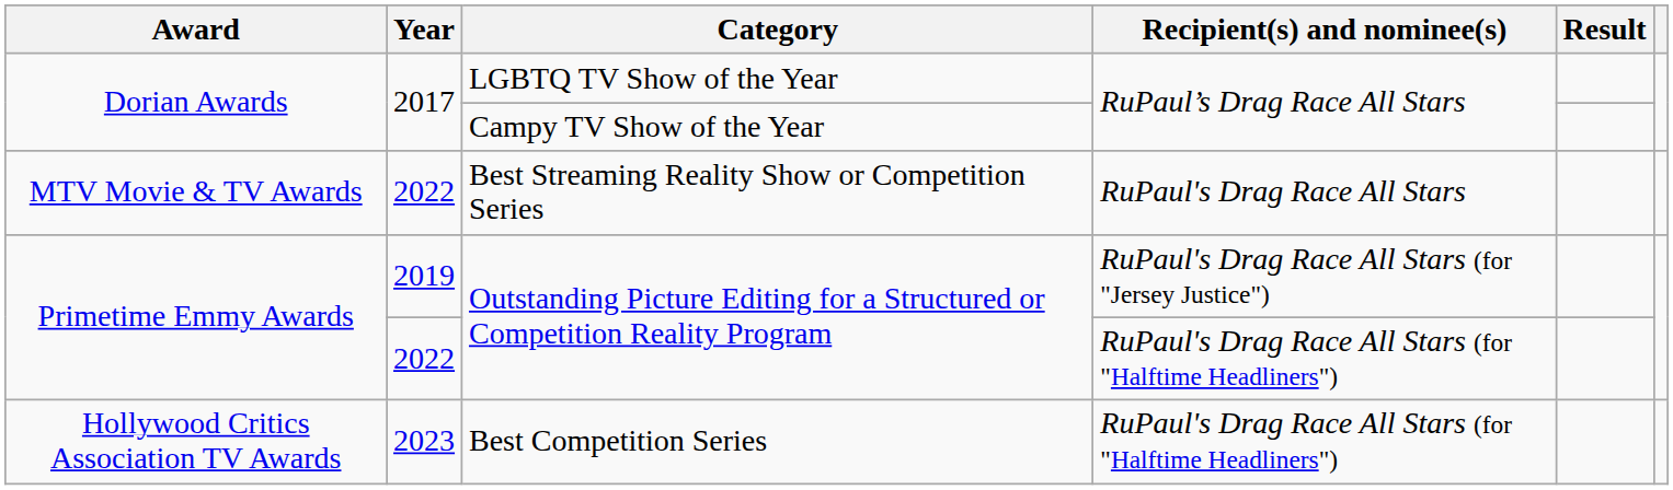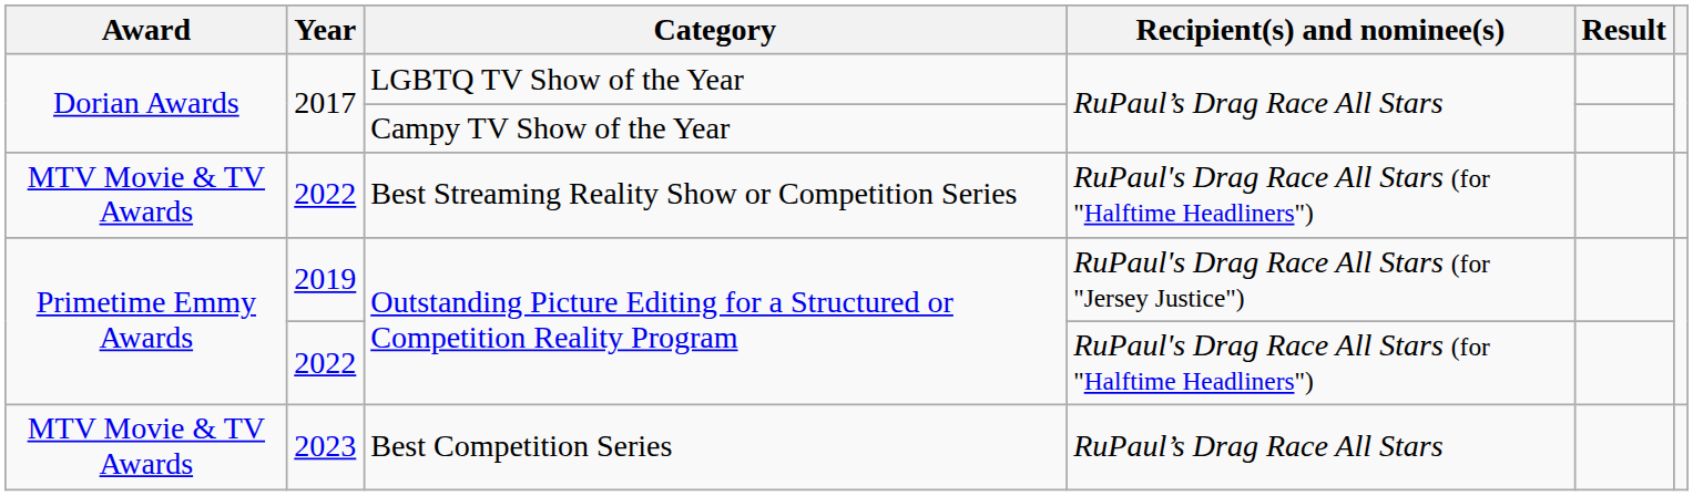 <table class="wikitable sortable plainrowheaders">
 <tr>
 <th scope="col">Award</th>
 <th scope="col">Year</th>
 <th scope="col">Category</th>
 <th scope="col">Recipient(s) and nominee(s)</th>
 <th scope="col">Result</th>
 <th scope="col" class="unsortable"></th>
 </tr>
 <tr>
 <td rowspan="2" style="text-align: center;"><a href='#'>Dorian Awards</a></td>
 <td rowspan="2" style="text-align: center;">2017</td>
 <td>LGBTQ TV Show of the Year</td>
 <td rowspan="2"><em>RuPaul’s Drag Race All Stars</em></td>
 <td></td>
 <td rowspan="2" align="center"></td>
 </tr>
 <tr>
 <td>Campy TV Show of the Year</td>
 <td></td>
 </tr>
 <tr>
 <td style="text-align: center;"><a href='#'>MTV Movie & TV Awards</a></td>
 <td style="text-align: center;"><a href='#'>2022</a></td>
 <td>Best Streaming Reality Show or Competition Series</td>
-<td><em>RuPaul's Drag Race All Stars</em></td>
+<td><em>RuPaul's Drag Race All Stars</em> <small>(for "<a href='#'>Halftime Headliners</a>")</small></td>
 <td></td>
 <td align="center"></td>
 </tr>
 <tr>
 <td rowspan="2" style="text-align: center;"><a href='#'>Primetime Emmy Awards</a></td>
 <td style="text-align: center;"><a href='#'>2019</a></td>
 <td rowspan="2"><a href='#'>Outstanding Picture Editing for a Structured or Competition Reality Program</a></td>
 <td><em>RuPaul's Drag Race All Stars</em> <small>(for "Jersey Justice")</small></td>
 <td></td>
 <td rowspan="2" style="text-align:center;"></td>
 </tr>
 <tr>
 <td style="text-align: center;"><a href='#'>2022</a></td>
 <td><em>RuPaul's Drag Race All Stars</em> <small>(for "<a href='#'>Halftime Headliners</a>")</small></td>
 <td></td>
 </tr>
 <tr>
-<td style="text-align: center;"><a href='#'>Hollywood Critics Association TV Awards</a></td>
+<td style="text-align: center;"><a href='#'>MTV Movie & TV Awards</a></td>
 <td style="text-align: center;"><a href='#'>2023</a></td>
 <td>Best Competition Series</td>
-<td><em>RuPaul's Drag Race All Stars</em> <small>(for "<a href='#'>Halftime Headliners</a>")</small></td>
+<td><em>RuPaul’s Drag Race All Stars</em></td>
 <td></td>
 <td style="text-align:center;"></td>
 </tr>
 </table>
